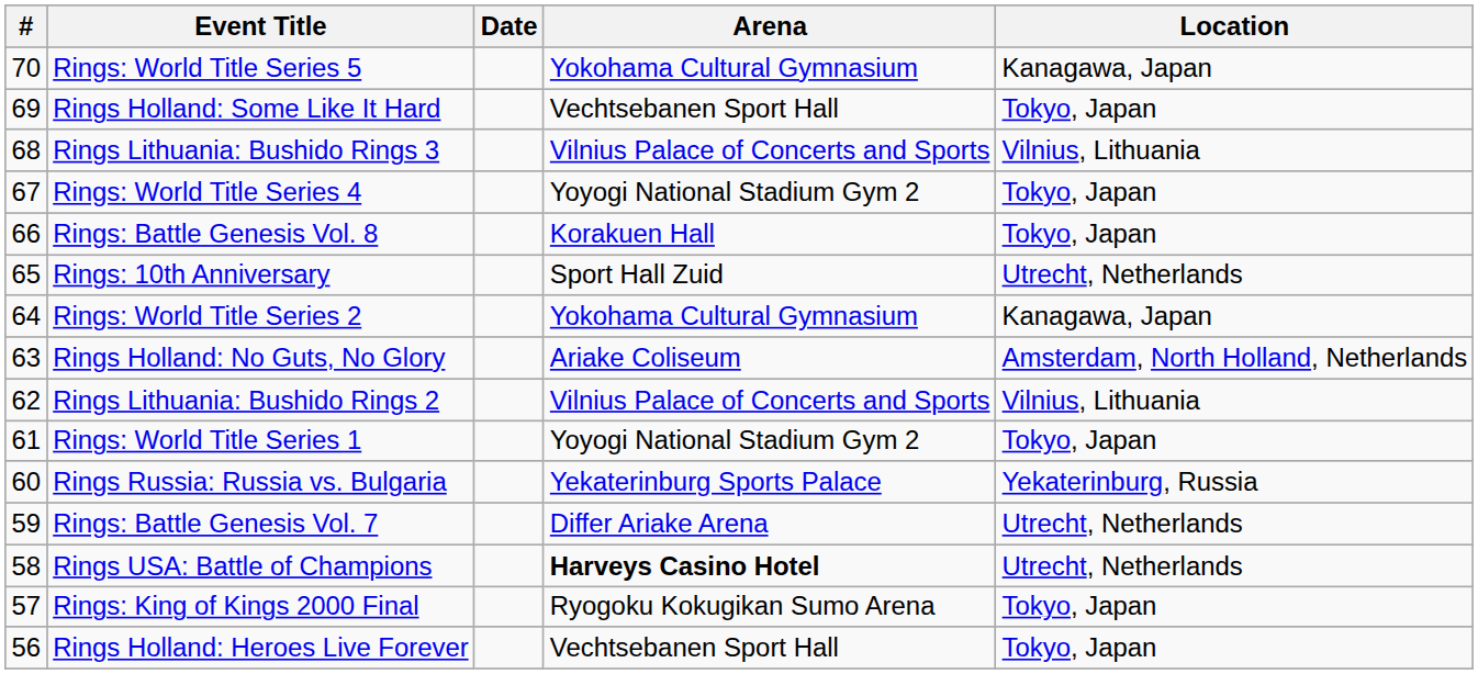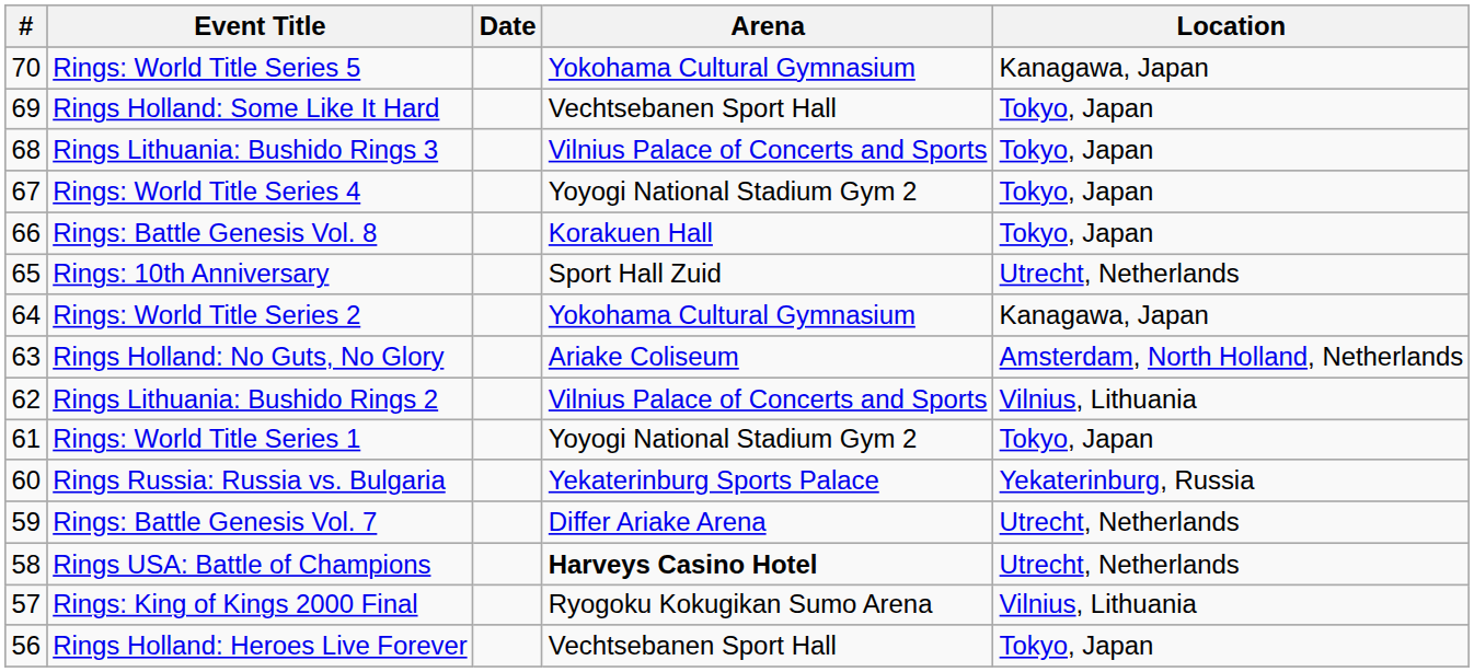 <table class="sortable wikitable succession-box" style="font-size:90%;">
 <tr>
 <th scope="col">#</th>
 <th scope="col">Event Title</th>
 <th scope="col">Date</th>
 <th scope="col">Arena</th>
 <th scope="col">Location</th>
 </tr>
 <tr>
 <td align=center>70</td>
 <td><a href='#'>Rings: World Title Series 5</a></td>
 <td></td>
 <td><a href='#'>Yokohama Cultural Gymnasium</a></td>
 <td>Kanagawa, Japan</td>
 </tr>
 <tr>
 <td align=center>69</td>
 <td><a href='#'>Rings Holland: Some Like It Hard</a></td>
 <td></td>
 <td>Vechtsebanen Sport Hall</td>
 <td><a href='#'>Tokyo</a>, Japan</td>
 </tr>
 <tr>
 <td align=center>68</td>
 <td><a href='#'>Rings Lithuania: Bushido Rings 3</a></td>
 <td></td>
 <td><a href='#'>Vilnius Palace of Concerts and Sports</a></td>
-<td><a href='#'>Vilnius</a>, Lithuania</td>
+<td><a href='#'>Tokyo</a>, Japan</td>
 </tr>
 <tr>
 <td align=center>67</td>
 <td><a href='#'>Rings: World Title Series 4</a></td>
 <td></td>
 <td>Yoyogi National Stadium Gym 2</td>
 <td><a href='#'>Tokyo</a>, Japan</td>
 </tr>
 <tr>
 <td align=center>66</td>
 <td><a href='#'>Rings: Battle Genesis Vol. 8</a></td>
 <td></td>
 <td><a href='#'>Korakuen Hall</a></td>
 <td><a href='#'>Tokyo</a>, Japan</td>
 </tr>
 <tr>
 <td align=center>65</td>
 <td><a href='#'>Rings: 10th Anniversary</a></td>
 <td></td>
 <td>Sport Hall Zuid</td>
 <td><a href='#'>Utrecht</a>, Netherlands</td>
 </tr>
 <tr>
 <td align=center>64</td>
 <td><a href='#'>Rings: World Title Series 2</a></td>
 <td></td>
 <td><a href='#'>Yokohama Cultural Gymnasium</a></td>
 <td>Kanagawa, Japan</td>
 </tr>
 <tr>
 <td align=center>63</td>
 <td><a href='#'>Rings Holland: No Guts, No Glory</a></td>
 <td></td>
 <td><a href='#'>Ariake Coliseum</a></td>
 <td><a href='#'>Amsterdam</a>, <a href='#'>North Holland</a>, Netherlands</td>
 </tr>
 <tr>
 <td align=center>62</td>
 <td><a href='#'>Rings Lithuania: Bushido Rings 2</a></td>
 <td></td>
 <td><a href='#'>Vilnius Palace of Concerts and Sports</a></td>
 <td><a href='#'>Vilnius</a>, Lithuania</td>
 </tr>
 <tr>
 <td align=center>61</td>
 <td><a href='#'>Rings: World Title Series 1</a></td>
 <td></td>
 <td>Yoyogi National Stadium Gym 2</td>
 <td><a href='#'>Tokyo</a>, Japan</td>
 </tr>
 <tr>
 <td align=center>60</td>
 <td><a href='#'>Rings Russia: Russia vs. Bulgaria</a></td>
 <td></td>
 <td><a href='#'>Yekaterinburg Sports Palace</a></td>
 <td><a href='#'>Yekaterinburg</a>, Russia</td>
 </tr>
 <tr>
 <td align=center>59</td>
 <td><a href='#'>Rings: Battle Genesis Vol. 7</a></td>
 <td></td>
 <td><a href='#'>Differ Ariake Arena</a></td>
 <td><a href='#'>Utrecht</a>, Netherlands</td>
 </tr>
 <tr>
 <td align=center>58</td>
 <td><a href='#'>Rings USA: Battle of Champions</a></td>
 <td></td>
 <td><strong>Harveys Casino Hotel</strong></td>
 <td><a href='#'>Utrecht</a>, Netherlands</td>
 </tr>
 <tr>
 <td align=center>57</td>
 <td><a href='#'>Rings: King of Kings 2000 Final</a></td>
 <td></td>
 <td>Ryogoku Kokugikan Sumo Arena</td>
-<td><a href='#'>Tokyo</a>, Japan</td>
+<td><a href='#'>Vilnius</a>, Lithuania</td>
 </tr>
 <tr>
 <td align=center>56</td>
 <td><a href='#'>Rings Holland: Heroes Live Forever</a></td>
 <td></td>
 <td>Vechtsebanen Sport Hall</td>
 <td><a href='#'>Tokyo</a>, Japan</td>
 </tr>
 </table>
